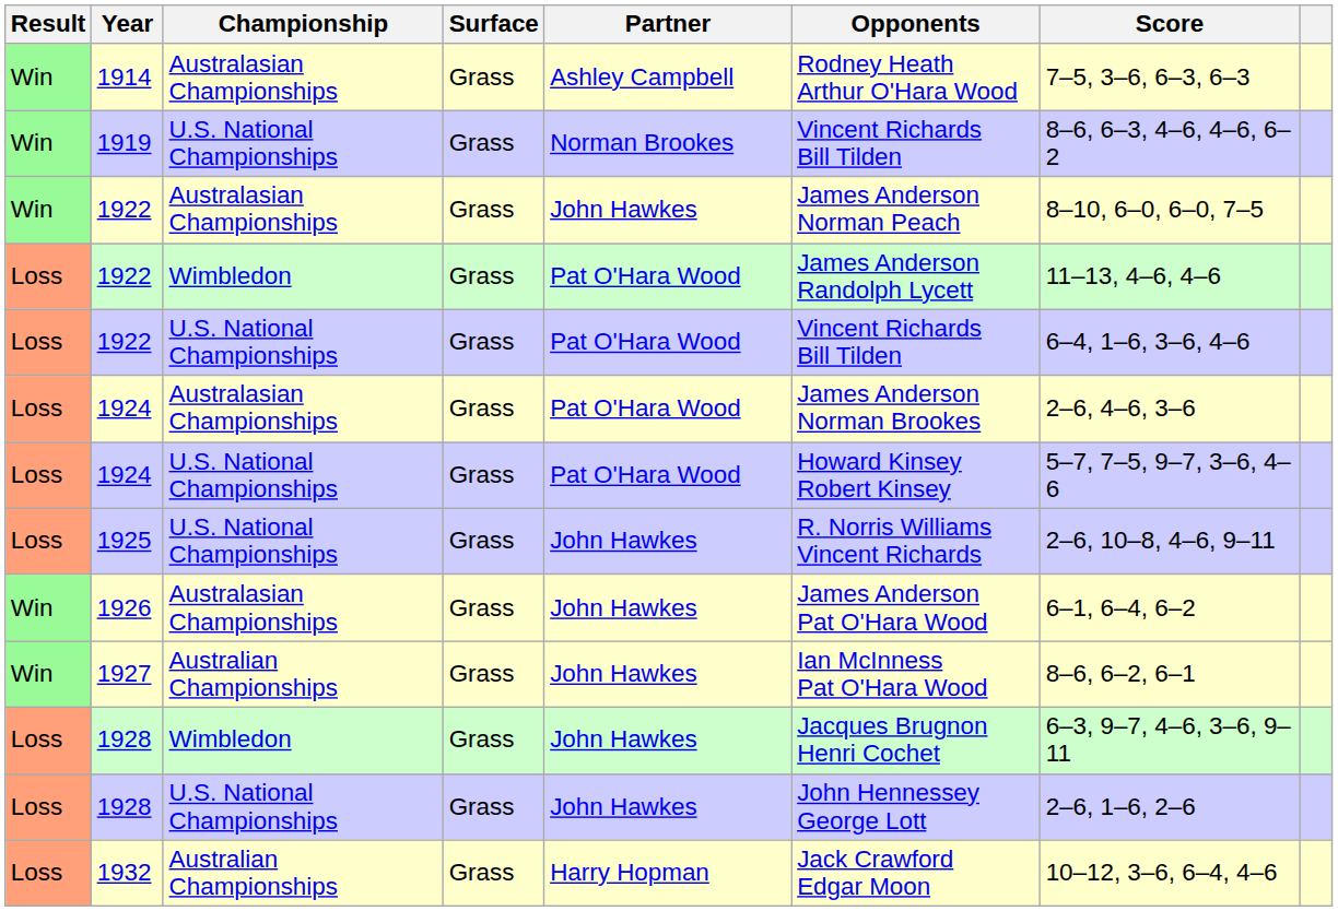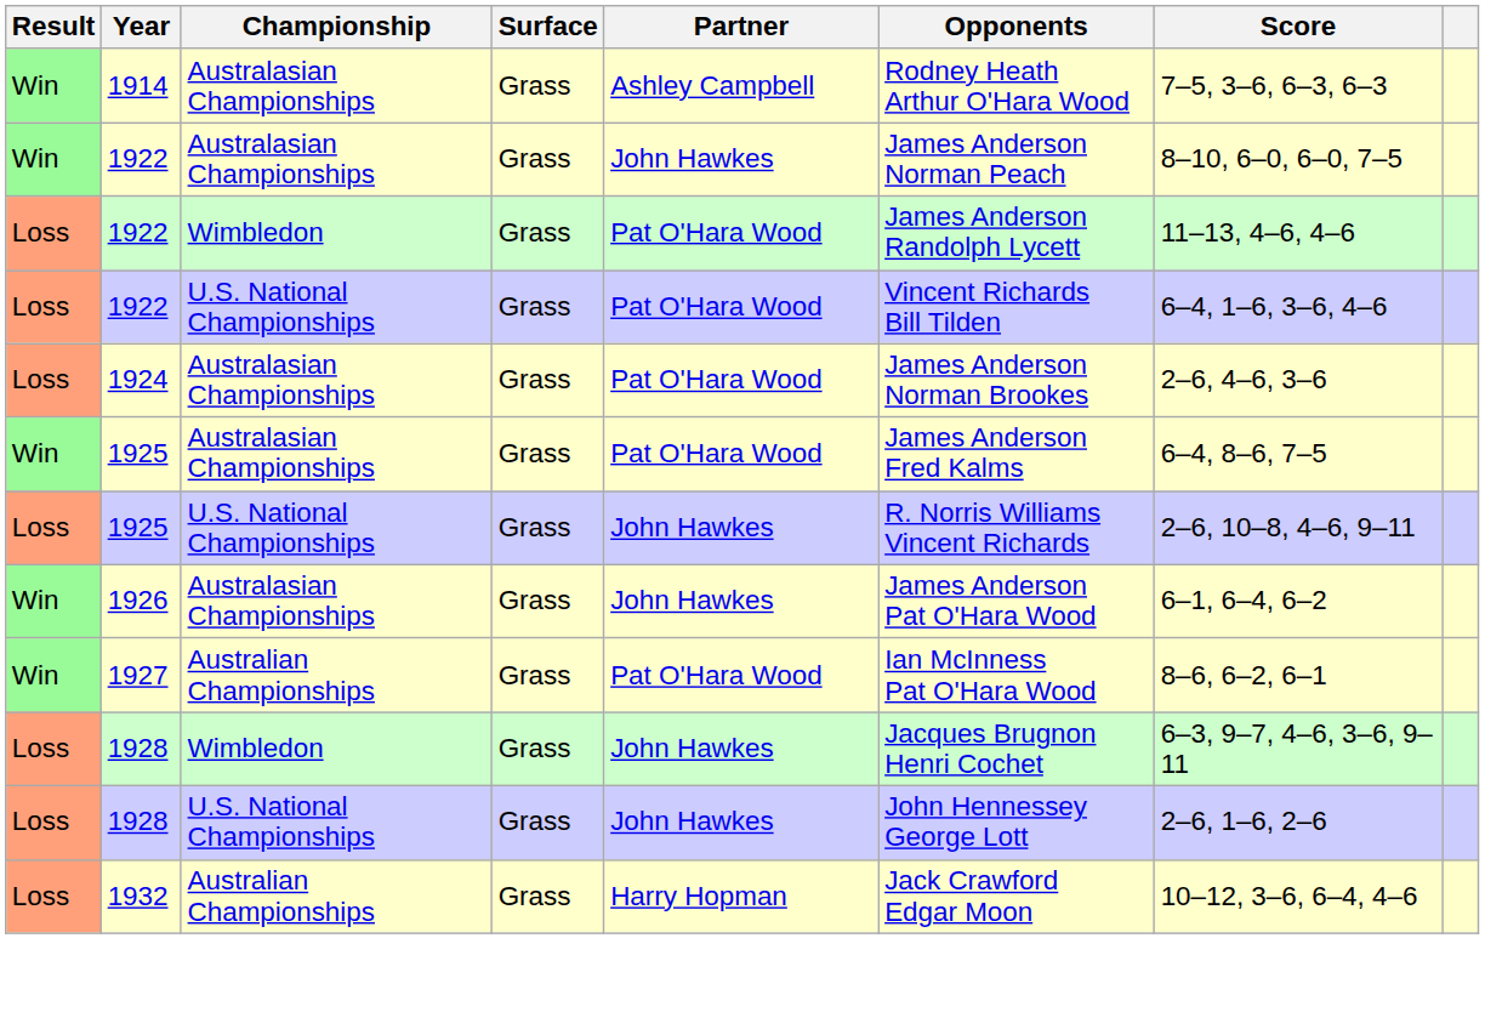 <table class="sortable wikitable">
 <tr>
 <th style="width:40px">Result</th>
 <th style="width:40px">Year</th>
 <th style="width:180px">Championship</th>
 <th style="width:50px">Surface</th>
 <th style="width:160px">Partner</th>
 <th style="width:160px">Opponents</th>
 <th style="width:170px" class="unsortable">Score</th>
 <th width=15 class="unsortable"></th>
 </tr>
 <tr style="background:#ffc;">
 <td style="background:#98fb98;">Win</td>
 <td><a href='#'>1914</a></td>
 <td><a href='#'>Australasian Championships</a></td>
 <td>Grass</td>
 <td> <a href='#'>Ashley Campbell</a></td>
 <td> <a href='#'>Rodney Heath</a> <br>  <a href='#'>Arthur O'Hara Wood</a></td>
 <td>7–5, 3–6, 6–3, 6–3</td>
-<td></td>
-</tr>
-<tr style="background:#ccf;">
-<td style="background:#98fb98;">Win</td>
-<td><a href='#'>1919</a></td>
-<td><a href='#'>U.S. National Championships</a></td>
-<td>Grass</td>
-<td> <a href='#'>Norman Brookes</a></td>
-<td> <a href='#'>Vincent Richards</a> <br>  <a href='#'>Bill Tilden</a></td>
-<td>8–6, 6–3, 4–6, 4–6, 6–2</td>
 <td></td>
 </tr>
 <tr style="background:#ffc;">
 <td style="background:#98fb98;">Win</td>
 <td><a href='#'>1922</a></td>
 <td><a href='#'>Australasian Championships</a></td>
 <td>Grass</td>
 <td> <a href='#'>John Hawkes</a></td>
 <td> <a href='#'>James Anderson</a> <br>  <a href='#'>Norman Peach</a></td>
 <td>8–10, 6–0, 6–0, 7–5</td>
 <td></td>
 </tr>
 <tr bgcolor= #cfc>
 <td style="background:#ffa07a;">Loss</td>
 <td><a href='#'>1922</a></td>
 <td><a href='#'>Wimbledon</a></td>
 <td>Grass</td>
 <td> <a href='#'>Pat O'Hara Wood</a></td>
 <td> <a href='#'>James Anderson</a> <br>  <a href='#'>Randolph Lycett</a></td>
 <td>11–13, 4–6, 4–6</td>
 <td></td>
 </tr>
 <tr style="background:#ccf;">
 <td style="background:#ffa07a;">Loss</td>
 <td><a href='#'>1922</a></td>
 <td><a href='#'>U.S. National Championships</a></td>
 <td>Grass</td>
 <td> <a href='#'>Pat O'Hara Wood</a></td>
 <td> <a href='#'>Vincent Richards</a> <br>  <a href='#'>Bill Tilden</a></td>
 <td>6–4, 1–6, 3–6, 4–6</td>
 <td></td>
 </tr>
 <tr style="background:#ffc;">
 <td style="background:#ffa07a;">Loss</td>
 <td><a href='#'>1924</a></td>
 <td><a href='#'>Australasian Championships</a></td>
 <td>Grass</td>
 <td> <a href='#'>Pat O'Hara Wood</a></td>
 <td> <a href='#'>James Anderson</a> <br>  <a href='#'>Norman Brookes</a></td>
 <td>2–6, 4–6, 3–6</td>
 <td></td>
 </tr>
-<tr style="background:#ccf;">
-<td style="background:#ffa07a;">Loss</td>
-<td><a href='#'>1924</a></td>
-<td><a href='#'>U.S. National Championships</a></td>
+<tr style="background:#ffc;">
+<td style="background:#98fb98;">Win</td>
+<td><a href='#'>1925</a></td>
+<td><a href='#'>Australasian Championships</a></td>
 <td>Grass</td>
 <td> <a href='#'>Pat O'Hara Wood</a></td>
-<td> <a href='#'>Howard Kinsey</a> <br>  <a href='#'>Robert Kinsey</a></td>
-<td>5–7, 7–5, 9–7, 3–6, 4–6</td>
+<td> <a href='#'>James Anderson</a> <br>  <a href='#'>Fred Kalms</a></td>
+<td>6–4, 8–6, 7–5</td>
 <td></td>
 </tr>
 <tr style="background:#ccf;">
 <td style="background:#ffa07a;">Loss</td>
 <td><a href='#'>1925</a></td>
 <td><a href='#'>U.S. National Championships</a></td>
 <td>Grass</td>
 <td> <a href='#'>John Hawkes</a></td>
 <td> <a href='#'>R. Norris Williams</a> <br>  <a href='#'>Vincent Richards</a></td>
 <td>2–6, 10–8, 4–6, 9–11</td>
 <td></td>
 </tr>
 <tr style="background:#ffc;">
 <td style="background:#98fb98;">Win</td>
 <td><a href='#'>1926</a></td>
 <td><a href='#'>Australasian Championships</a></td>
 <td>Grass</td>
 <td> <a href='#'>John Hawkes</a></td>
 <td> <a href='#'>James Anderson</a> <br>  <a href='#'>Pat O'Hara Wood</a></td>
 <td>6–1, 6–4, 6–2</td>
 <td></td>
 </tr>
 <tr style="background:#ffc;">
 <td style="background:#98fb98;">Win</td>
 <td><a href='#'>1927</a></td>
 <td><a href='#'>Australian Championships</a></td>
 <td>Grass</td>
-<td> <a href='#'>John Hawkes</a></td>
+<td> <a href='#'>Pat O'Hara Wood</a></td>
 <td> <a href='#'>Ian McInness</a> <br>  <a href='#'>Pat O'Hara Wood</a></td>
 <td>8–6, 6–2, 6–1</td>
 <td></td>
 </tr>
 <tr bgcolor= #cfc>
 <td style="background:#ffa07a;">Loss</td>
 <td><a href='#'>1928</a></td>
 <td><a href='#'>Wimbledon</a></td>
 <td>Grass</td>
 <td> <a href='#'>John Hawkes</a></td>
 <td> <a href='#'>Jacques Brugnon</a> <br>  <a href='#'>Henri Cochet</a></td>
 <td>6–3, 9–7, 4–6, 3–6, 9–11</td>
 <td></td>
 </tr>
 <tr style="background:#ccf;">
 <td style="background:#ffa07a;">Loss</td>
 <td><a href='#'>1928</a></td>
 <td><a href='#'>U.S. National Championships</a></td>
 <td>Grass</td>
 <td> <a href='#'>John Hawkes</a></td>
 <td> <a href='#'>John Hennessey</a> <br>  <a href='#'>George Lott</a></td>
 <td>2–6, 1–6, 2–6</td>
 <td></td>
 </tr>
 <tr style="background:#ffc;">
 <td style="background:#ffa07a;">Loss</td>
 <td><a href='#'>1932</a></td>
 <td><a href='#'>Australian Championships</a></td>
 <td>Grass</td>
 <td> <a href='#'>Harry Hopman</a></td>
 <td> <a href='#'>Jack Crawford</a> <br>  <a href='#'>Edgar Moon</a></td>
 <td>10–12, 3–6, 6–4, 4–6</td>
 <td></td>
 </tr>
 </table>
